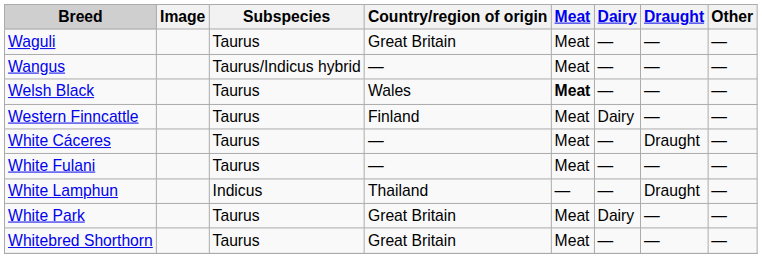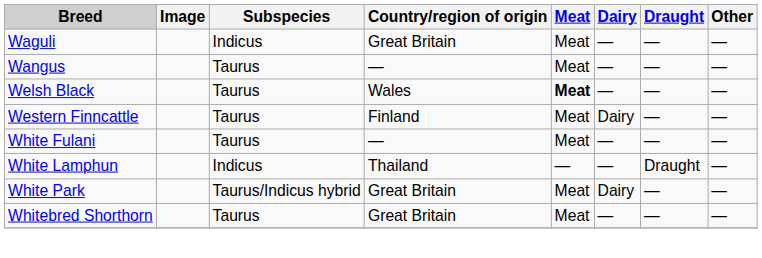 <table class="wikitable sortable">
 <tr>
 <th style="background-color:#cfcfcf;">Breed</th>
 <th>Image</th>
 <th>Subspecies</th>
 <th>Country/region of origin</th>
 <th><a href='#'>Meat</a></th>
 <th><a href='#'>Dairy</a></th>
 <th><a href='#'>Draught</a></th>
 <th>Other</th>
 </tr>
 <tr>
 <td><a href='#'>Waguli</a></td>
 <td></td>
-<td>Taurus</td>
+<td>Indicus</td>
 <td>Great Britain</td>
 <td>Meat</td>
 <td>—</td>
 <td>—</td>
 <td>—</td>
 </tr>
 <tr>
 <td><a href='#'>Wangus</a></td>
 <td></td>
-<td>Taurus/Indicus hybrid</td>
+<td>Taurus</td>
 <td>—</td>
 <td>Meat</td>
 <td>—</td>
 <td>—</td>
 <td>—</td>
 </tr>
 <tr>
 <td><a href='#'>Welsh Black</a></td>
 <td></td>
 <td>Taurus</td>
 <td>Wales</td>
 <td><strong>Meat</strong></td>
 <td>—</td>
 <td>—</td>
 <td>—</td>
 </tr>
 <tr>
 <td><a href='#'>Western Finncattle</a></td>
 <td></td>
 <td>Taurus</td>
 <td>Finland</td>
 <td>Meat</td>
 <td>Dairy</td>
 <td>—</td>
 <td>—</td>
 </tr>
 <tr>
-<td><a href='#'>White Cáceres</a></td>
-<td></td>
-<td>Taurus</td>
-<td>—</td>
-<td>Meat</td>
-<td>—</td>
-<td>Draught</td>
-<td>—</td>
-</tr>
-<tr>
 <td><a href='#'>White Fulani</a></td>
 <td></td>
 <td>Taurus</td>
 <td>—</td>
 <td>Meat</td>
 <td>—</td>
 <td>—</td>
 <td>—</td>
 </tr>
 <tr>
 <td><a href='#'>White Lamphun</a></td>
 <td></td>
 <td>Indicus</td>
 <td>Thailand</td>
 <td>—</td>
 <td>—</td>
 <td>Draught</td>
 <td>—</td>
 </tr>
 <tr>
 <td><a href='#'>White Park</a></td>
 <td></td>
-<td>Taurus</td>
+<td>Taurus/Indicus hybrid</td>
 <td>Great Britain</td>
 <td>Meat</td>
 <td>Dairy</td>
 <td>—</td>
 <td>—</td>
 </tr>
 <tr>
 <td><a href='#'>Whitebred Shorthorn</a></td>
 <td></td>
 <td>Taurus</td>
 <td>Great Britain</td>
 <td>Meat</td>
 <td>—</td>
 <td>—</td>
 <td>—</td>
 </tr>
 <tr class="sortbottom">
 </tr>
 </table>
